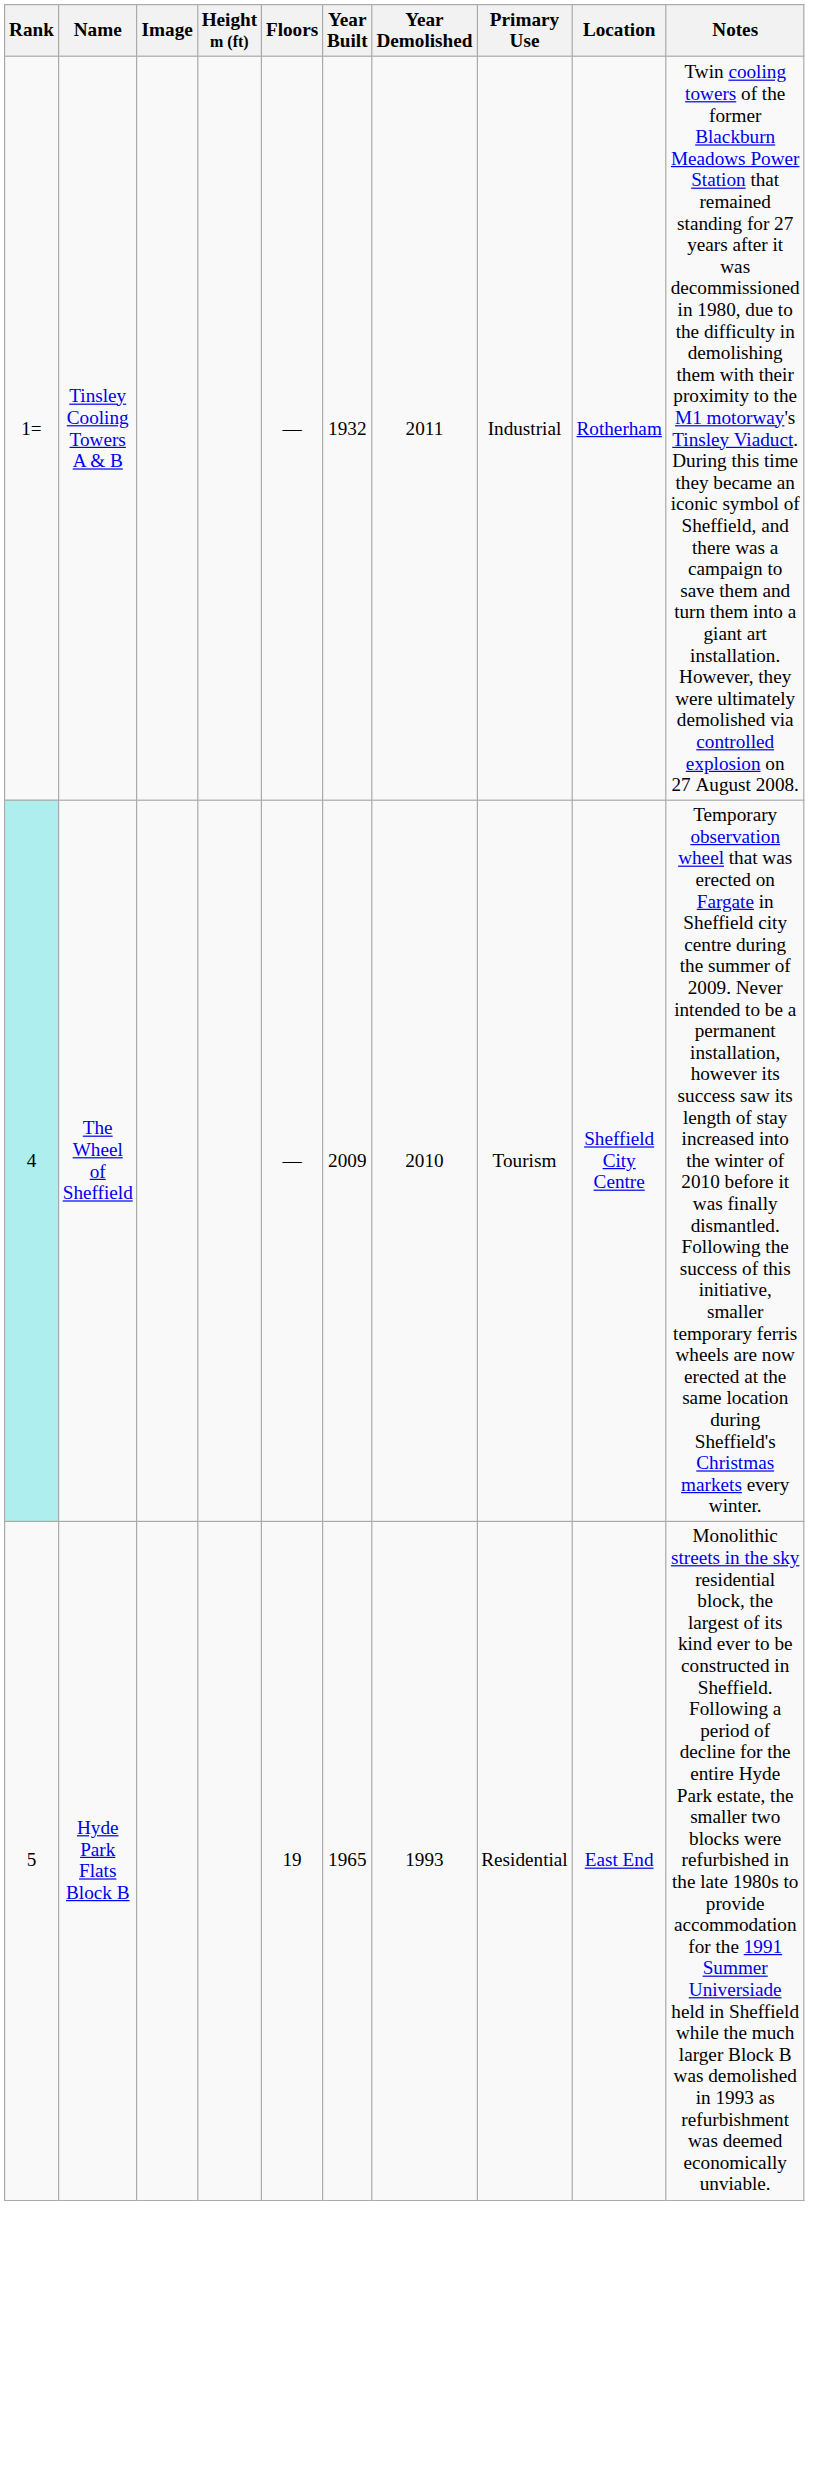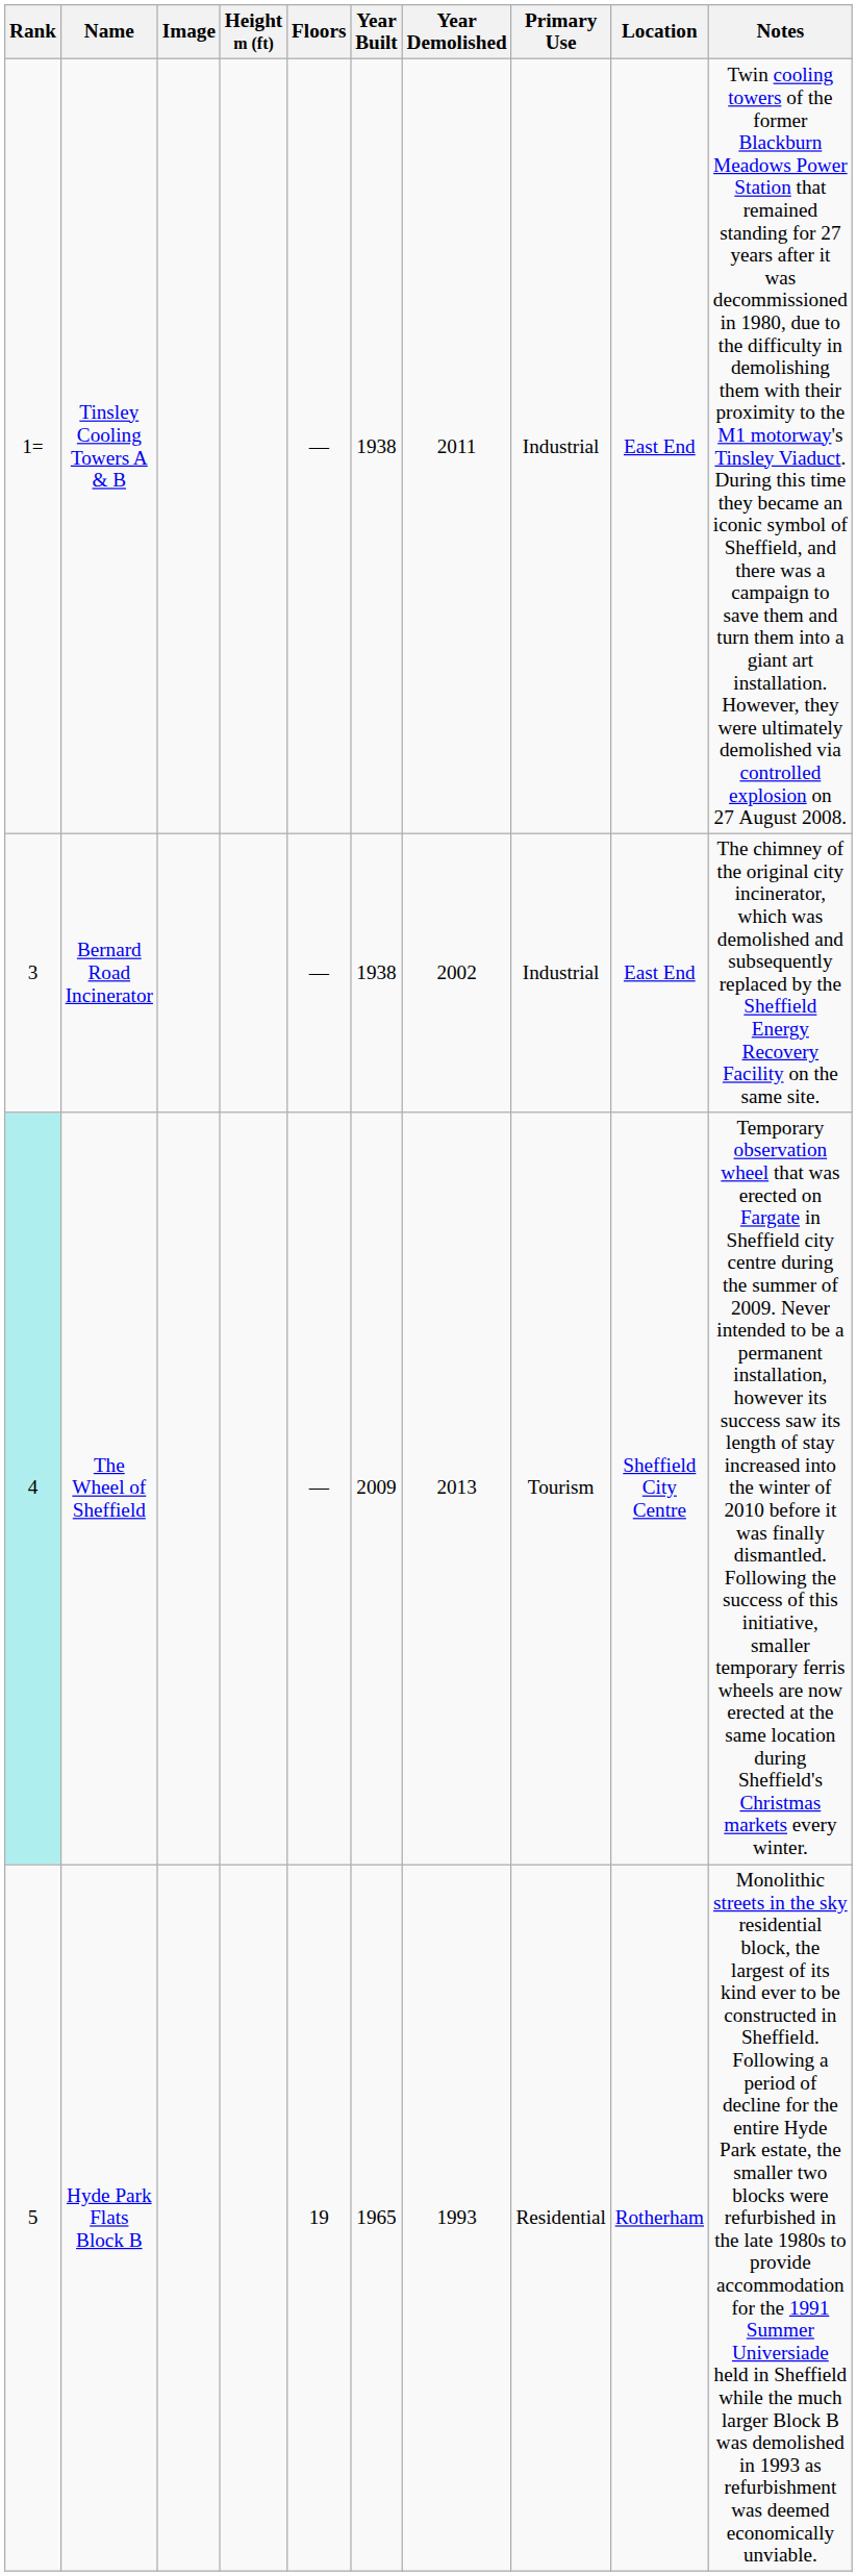 <table class="wikitable sortable">
 <tr>
 <th data-sort-type="number">Rank</th>
 <th data-sort-type="text">Name</th>
 <th class="unsortable">Image</th>
 <th data-sort-type="number">Height<br><small>m (ft)</small></th>
 <th data-sort-type="number">Floors</th>
 <th data-sort-type="number">Year Built</th>
 <th data-sort-type="number">Year Demolished</th>
 <th>Primary Use</th>
 <th>Location</th>
 <th class="unsortable">Notes</th>
 </tr>
 <tr>
 <td align=center>1=</td>
 <td align=center><a href='#'>Tinsley Cooling Towers A & B</a></td>
 <td align=center></td>
 <td align=center></td>
 <td align=center>—</td>
-<td align=center>1932</td>
+<td align=center>1938</td>
 <td align=center>2011</td>
 <td align=center>Industrial</td>
-<td align=center><a href='#'>Rotherham</a></td>
+<td align=center><a href='#'>East End</a></td>
 <td align=center>Twin <a href='#'>cooling towers</a> of the former <a href='#'>Blackburn Meadows Power Station</a> that remained standing for 27 years after it was decommissioned in 1980, due to the difficulty in demolishing them with their proximity to the <a href='#'>M1 motorway</a>'s <a href='#'>Tinsley Viaduct</a>. During this time they became an iconic symbol of Sheffield, and there was a campaign to save them and turn them into a giant art installation. However, they were ultimately demolished via <a href='#'>controlled explosion</a> on 27 August 2008.</td>
+</tr>
+<tr>
+<td align=center>3</td>
+<td align=center><a href='#'>Bernard Road Incinerator</a></td>
+<td align=center></td>
+<td align=center></td>
+<td align=center>—</td>
+<td align=center>1938</td>
+<td align=center>2002</td>
+<td align=center>Industrial</td>
+<td align=center><a href='#'>East End</a></td>
+<td align=center>The chimney of the original city incinerator, which was demolished and subsequently replaced by the <a href='#'>Sheffield Energy Recovery Facility</a> on the same site.</td>
 </tr>
 <tr>
 <td align=center style="background: paleturquoise;">4</td>
 <td align=center><a href='#'>The Wheel of Sheffield</a></td>
 <td align=center></td>
 <td align=center></td>
 <td align=center>—</td>
 <td align=center>2009</td>
-<td align=center>2010</td>
+<td align=center>2013</td>
 <td align=center>Tourism</td>
 <td align=center><a href='#'>Sheffield City Centre</a></td>
 <td align=center>Temporary <a href='#'>observation wheel</a> that was erected on <a href='#'>Fargate</a> in Sheffield city centre during the summer of 2009. Never intended to be a permanent installation, however its success saw its length of stay increased into the winter of 2010 before it was finally dismantled. Following the success of this initiative, smaller temporary ferris wheels are now erected at the same location during Sheffield's <a href='#'>Christmas markets</a> every winter.</td>
 </tr>
 <tr>
 <td align=center>5</td>
 <td align=center><a href='#'>Hyde Park Flats Block B</a></td>
 <td align=center></td>
 <td align=center></td>
 <td align=center>19</td>
 <td align=center>1965</td>
 <td align=center>1993</td>
 <td align=center>Residential</td>
-<td align=center><a href='#'>East End</a></td>
+<td align=center><a href='#'>Rotherham</a></td>
 <td align=center>Monolithic <a href='#'>streets in the sky</a> residential block, the largest of its kind ever to be constructed in Sheffield. Following a period of decline for the entire Hyde Park estate, the smaller two blocks were refurbished in the late 1980s to provide accommodation for the <a href='#'>1991 Summer Universiade</a> held in Sheffield while the much larger Block B was demolished in 1993 as refurbishment was deemed economically unviable.</td>
 </tr>
 </table>
